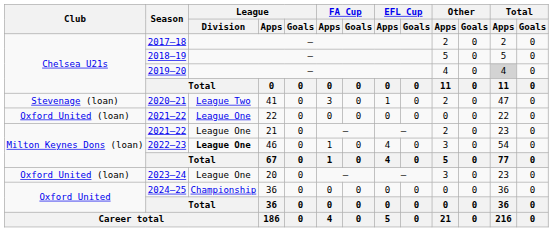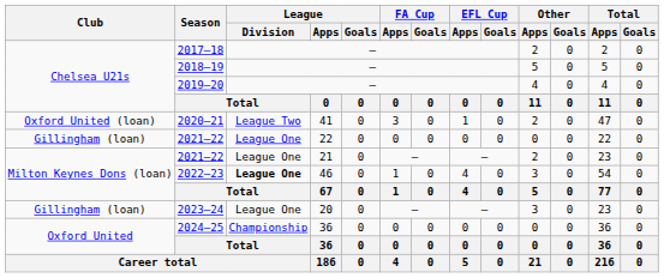 <table class="wikitable" style="text-align:center">
 <tr>
 <th rowspan="2">Club</th>
 <th rowspan="2">Season</th>
 <th colspan="3">League</th>
 <th colspan="2"><a href='#'>FA Cup</a></th>
 <th colspan="2"><a href='#'>EFL Cup</a></th>
 <th colspan="2">Other</th>
 <th colspan="2">Total</th>
 </tr>
 <tr>
 <th>Division</th>
 <th>Apps</th>
 <th>Goals</th>
 <th>Apps</th>
 <th>Goals</th>
 <th>Apps</th>
 <th>Goals</th>
 <th>Apps</th>
 <th>Goals</th>
 <th>Apps</th>
 <th>Goals</th>
 </tr>
 <tr>
 <td rowspan="4"><a href='#'>Chelsea U21s</a></td>
 <td><a href='#'>2017–18</a></td>
 <td colspan="7">—</td>
 <td>2</td>
 <td>0</td>
 <td>2</td>
 <td>0</td>
 </tr>
 <tr>
 <td><a href='#'>2018–19</a></td>
 <td colspan="7">—</td>
 <td>5</td>
 <td>0</td>
 <td>5</td>
 <td>0</td>
 </tr>
 <tr>
 <td><a href='#'>2019–20</a></td>
 <td colspan="7">—</td>
 <td>4</td>
 <td>0</td>
-<td style="background: lightgrey;">4</td>
+<td>4</td>
 <td>0</td>
 </tr>
 <tr>
 <th colspan="2">Total</th>
 <th>0</th>
 <th>0</th>
 <th>0</th>
 <th>0</th>
 <th>0</th>
 <th>0</th>
 <th>11</th>
 <th>0</th>
 <th>11</th>
 <th>0</th>
 </tr>
 <tr>
-<td rowspan="1"><a href='#'>Stevenage</a> (loan)</td>
+<td><a href='#'>Oxford United</a> (loan)</td>
 <td><a href='#'>2020–21</a></td>
 <td><a href='#'>League Two</a></td>
 <td>41</td>
 <td>0</td>
 <td>3</td>
 <td>0</td>
 <td>1</td>
 <td>0</td>
 <td>2</td>
 <td>0</td>
 <td>47</td>
 <td>0</td>
 </tr>
 <tr>
-<td><a href='#'>Oxford United</a> (loan)</td>
+<td><a href='#'>Gillingham</a> (loan)</td>
 <td><a href='#'>2021–22</a></td>
 <td><a href='#'>League One</a></td>
 <td>22</td>
 <td>0</td>
 <td>0</td>
 <td>0</td>
 <td>0</td>
 <td>0</td>
 <td>0</td>
 <td>0</td>
 <td>22</td>
 <td>0</td>
 </tr>
 <tr>
 <td rowspan="3"><a href='#'>Milton Keynes Dons</a> (loan)</td>
 <td><a href='#'>2021–22</a></td>
 <td>League One</td>
 <td>21</td>
 <td>0</td>
 <td colspan="2">—</td>
 <td colspan="2">—</td>
 <td>2</td>
 <td>0</td>
 <td>23</td>
 <td>0</td>
 </tr>
 <tr>
 <td><a href='#'>2022–23</a></td>
 <td><strong>League One</strong></td>
 <td>46</td>
 <td>0</td>
 <td>1</td>
 <td>0</td>
 <td>4</td>
 <td>0</td>
 <td>3</td>
 <td>0</td>
 <td>54</td>
 <td>0</td>
 </tr>
 <tr>
 <th colspan="2">Total</th>
 <th>67</th>
 <th>0</th>
 <th>1</th>
 <th>0</th>
 <th>4</th>
 <th>0</th>
 <th>5</th>
 <th>0</th>
 <th>77</th>
 <th>0</th>
 </tr>
 <tr>
-<td><a href='#'>Oxford United</a> (loan)</td>
+<td><a href='#'>Gillingham</a> (loan)</td>
 <td><a href='#'>2023–24</a></td>
 <td>League One</td>
 <td>20</td>
 <td>0</td>
 <td colspan="2">—</td>
 <td colspan="2">—</td>
 <td>3</td>
 <td>0</td>
 <td>23</td>
 <td>0</td>
 </tr>
 <tr>
 <td rowspan="2"><a href='#'>Oxford United</a></td>
 <td><a href='#'>2024–25</a></td>
 <td><a href='#'>Championship</a></td>
 <td>36</td>
 <td>0</td>
 <td>0</td>
 <td>0</td>
 <td>0</td>
 <td>0</td>
 <td>0</td>
 <td>0</td>
 <td>36</td>
 <td>0</td>
 </tr>
 <tr>
 <th colspan="2">Total</th>
 <th>36</th>
 <th>0</th>
 <th>0</th>
 <th>0</th>
 <th>0</th>
 <th>0</th>
 <th>0</th>
 <th>0</th>
 <th>36</th>
 <th>0</th>
 </tr>
 <tr>
 <th colspan=3>Career total</th>
 <th>186</th>
 <th>0</th>
 <th>4</th>
 <th>0</th>
 <th>5</th>
 <th>0</th>
 <th>21</th>
 <th>0</th>
 <th>216</th>
 <th>0</th>
 </tr>
 </table>
